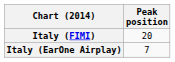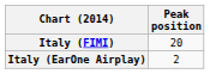 <table class="wikitable sortable plainrowheaders" style="text-align:center;">
 <tr>
 <th>Chart (2014)</th>
 <th>Peak<br>position</th>
 </tr>
 <tr>
 <th scope="row">Italy (<a href='#'>FIMI</a>)</th>
 <td>20</td>
 </tr>
 <tr>
 <th scope="row">Italy (EarOne Airplay)</th>
-<td align="center">7</td>
+<td align="center">2</td>
 </tr>
 </table>
